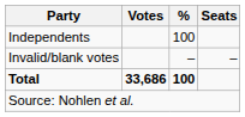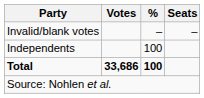 <table class=wikitable style=text-align:right>
 <tr>
 <th>Party</th>
 <th>Votes</th>
 <th>%</th>
 <th>Seats</th>
 </tr>
 <tr>
+<td align=left>Invalid/blank votes</td>
+<td></td>
+<td>–</td>
+<td>–</td>
+</tr>
+<tr>
 <td align=left>Independents</td>
 <td></td>
 <td>100</td>
 <td></td>
-</tr>
-<tr>
-<td align=left>Invalid/blank votes</td>
-<td></td>
-<td>–</td>
-<td>–</td>
 </tr>
 <tr>
 <td align=left><strong>Total</strong></td>
 <td><strong>33,686</strong></td>
 <td><strong>100</strong></td>
 <td></td>
 </tr>
 <tr>
 <td colspan=4 align=left>Source: Nohlen <em>et al.</em></td>
 </tr>
 </table>
